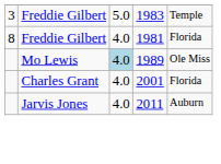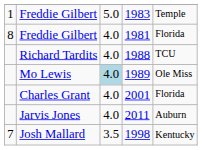 <table class="wikitable">
 <tr>
 </tr>
 <tr>
-<td>3</td>
+<td>1</td>
 <td><a href='#'>Freddie Gilbert</a></td>
 <td>5.0</td>
 <td><a href='#'>1983</a></td>
 <td style="font-size:80%;">Temple</td>
 </tr>
 <tr>
 <td>8</td>
 <td><a href='#'>Freddie Gilbert</a></td>
 <td>4.0</td>
 <td><a href='#'>1981</a></td>
 <td style="font-size:80%;">Florida</td>
+</tr>
+<tr>
+<td></td>
+<td><a href='#'>Richard Tardits</a></td>
+<td>4.0</td>
+<td><a href='#'>1988</a></td>
+<td style="font-size:80%;">TCU</td>
 </tr>
 <tr>
 <td></td>
 <td><a href='#'>Mo Lewis</a></td>
 <td style="background: lightblue;">4.0</td>
 <td><a href='#'>1989</a></td>
 <td style="font-size:80%;">Ole Miss</td>
 </tr>
 <tr>
 <td></td>
 <td><a href='#'>Charles Grant</a></td>
 <td>4.0</td>
 <td><a href='#'>2001</a></td>
 <td style="font-size:80%;">Florida</td>
 </tr>
 <tr>
 <td></td>
 <td><a href='#'>Jarvis Jones</a></td>
 <td>4.0</td>
 <td><a href='#'>2011</a></td>
 <td style="font-size:80%;">Auburn</td>
 </tr>
+<tr>
+<td>7</td>
+<td><a href='#'>Josh Mallard</a></td>
+<td>3.5</td>
+<td><a href='#'>1998</a></td>
+<td style="font-size:80%;">Kentucky</td>
+</tr>
 </table>
